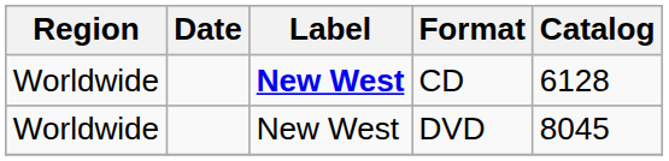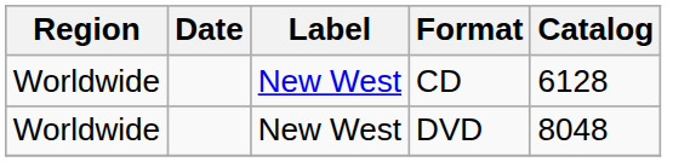 <table class="wikitable">
 <tr>
 <th>Region</th>
 <th>Date</th>
 <th>Label</th>
 <th>Format</th>
 <th>Catalog</th>
 </tr>
 <tr>
 <td>Worldwide</td>
 <td></td>
-<td><strong><a href='#'>New West</a></strong></td>
+<td><a href='#'>New West</a></td>
 <td>CD</td>
 <td>6128</td>
 </tr>
 <tr>
 <td>Worldwide</td>
 <td></td>
 <td>New West</td>
 <td>DVD</td>
-<td>8045</td>
+<td>8048</td>
 </tr>
 <tr>
 </tr>
 </table>
